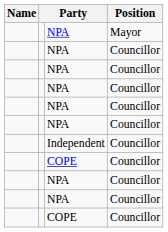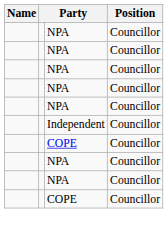 <table class="wikitable">
 <tr>
 <th>Name</th>
 <th colspan="2">Party</th>
 <th>Position</th>
-</tr>
-<tr>
-<td></td>
-<td></td>
-<td><a href='#'>NPA</a></td>
-<td>Mayor</td>
 </tr>
 <tr>
 <td></td>
 <td></td>
 <td>NPA</td>
 <td>Councillor</td>
 </tr>
 <tr>
 <td></td>
 <td></td>
 <td>NPA</td>
 <td>Councillor</td>
 </tr>
 <tr>
 <td></td>
 <td></td>
 <td>NPA</td>
 <td>Councillor</td>
 </tr>
 <tr>
 <td></td>
 <td></td>
 <td>NPA</td>
 <td>Councillor</td>
 </tr>
 <tr>
 <td></td>
 <td></td>
 <td>NPA</td>
 <td>Councillor</td>
 </tr>
 <tr>
 <td></td>
 <td></td>
 <td>Independent</td>
 <td>Councillor</td>
 </tr>
 <tr>
 <td></td>
 <td></td>
 <td><a href='#'>COPE</a></td>
 <td>Councillor</td>
 </tr>
 <tr>
 <td></td>
 <td></td>
 <td>NPA</td>
 <td>Councillor</td>
 </tr>
 <tr>
 <td></td>
 <td></td>
 <td>NPA</td>
 <td>Councillor</td>
 </tr>
 <tr>
 <td></td>
 <td></td>
 <td>COPE</td>
 <td>Councillor</td>
 </tr>
 </table>
